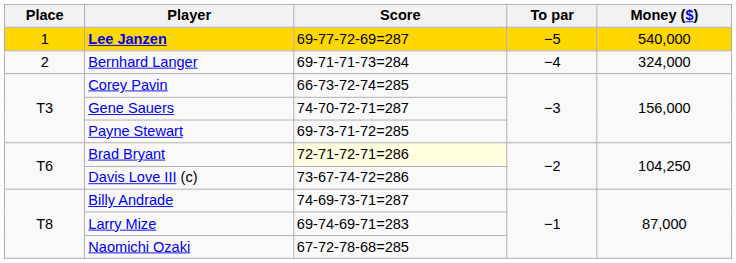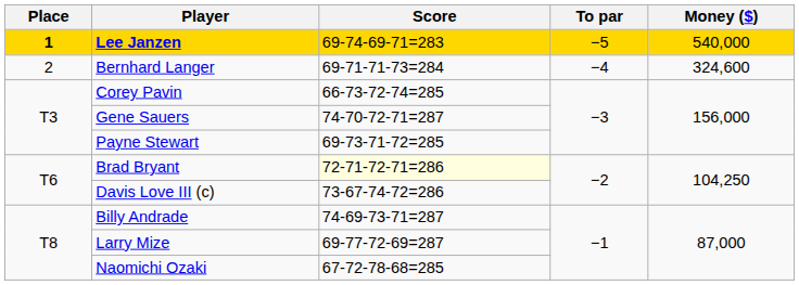 <table class="wikitable" style="width:50em;margin-bottom:0;">
 <tr>
 <th>Place</th>
 <th>Player</th>
 <th>Score</th>
 <th>To par</th>
 <th>Money (<a href='#'>$</a>)</th>
 </tr>
 <tr style="background:gold">
-<td align=center>1</td>
+<td align=center><strong>1</strong></td>
 <td> <strong><a href='#'>Lee Janzen</a></strong></td>
-<td>69-77-72-69=287</td>
+<td>69-74-69-71=283</td>
 <td align=center>−5</td>
 <td align=center>540,000</td>
 </tr>
 <tr>
 <td align=center>2</td>
 <td> <a href='#'>Bernhard Langer</a></td>
 <td>69-71-71-73=284</td>
 <td align=center>−4</td>
-<td align=center>324,000</td>
+<td align=center>324,600</td>
 </tr>
 <tr>
 <td rowspan=3 align=center>T3</td>
 <td> <a href='#'>Corey Pavin</a></td>
 <td>66-73-72-74=285</td>
 <td rowspan=3 align=center>−3</td>
 <td rowspan=3 align=center>156,000</td>
 </tr>
 <tr>
 <td> <a href='#'>Gene Sauers</a></td>
 <td>74-70-72-71=287</td>
 </tr>
 <tr>
 <td> <a href='#'>Payne Stewart</a></td>
 <td>69-73-71-72=285</td>
 </tr>
 <tr>
 <td rowspan=2 align=center>T6</td>
 <td> <a href='#'>Brad Bryant</a></td>
 <td style="background: lightyellow;">72-71-72-71=286</td>
 <td rowspan=2 align=center>−2</td>
 <td rowspan=2 align=center>104,250</td>
 </tr>
 <tr>
 <td> <a href='#'>Davis Love III</a> (c)</td>
 <td>73-67-74-72=286</td>
 </tr>
 <tr>
 <td rowspan=3 align=center>T8</td>
 <td> <a href='#'>Billy Andrade</a></td>
 <td>74-69-73-71=287</td>
 <td rowspan=3 align=center>−1</td>
 <td rowspan=3 align=center>87,000</td>
 </tr>
 <tr>
 <td> <a href='#'>Larry Mize</a></td>
-<td>69-74-69-71=283</td>
+<td>69-77-72-69=287</td>
 </tr>
 <tr>
 <td> <a href='#'>Naomichi Ozaki</a></td>
 <td>67-72-78-68=285</td>
 </tr>
 </table>
